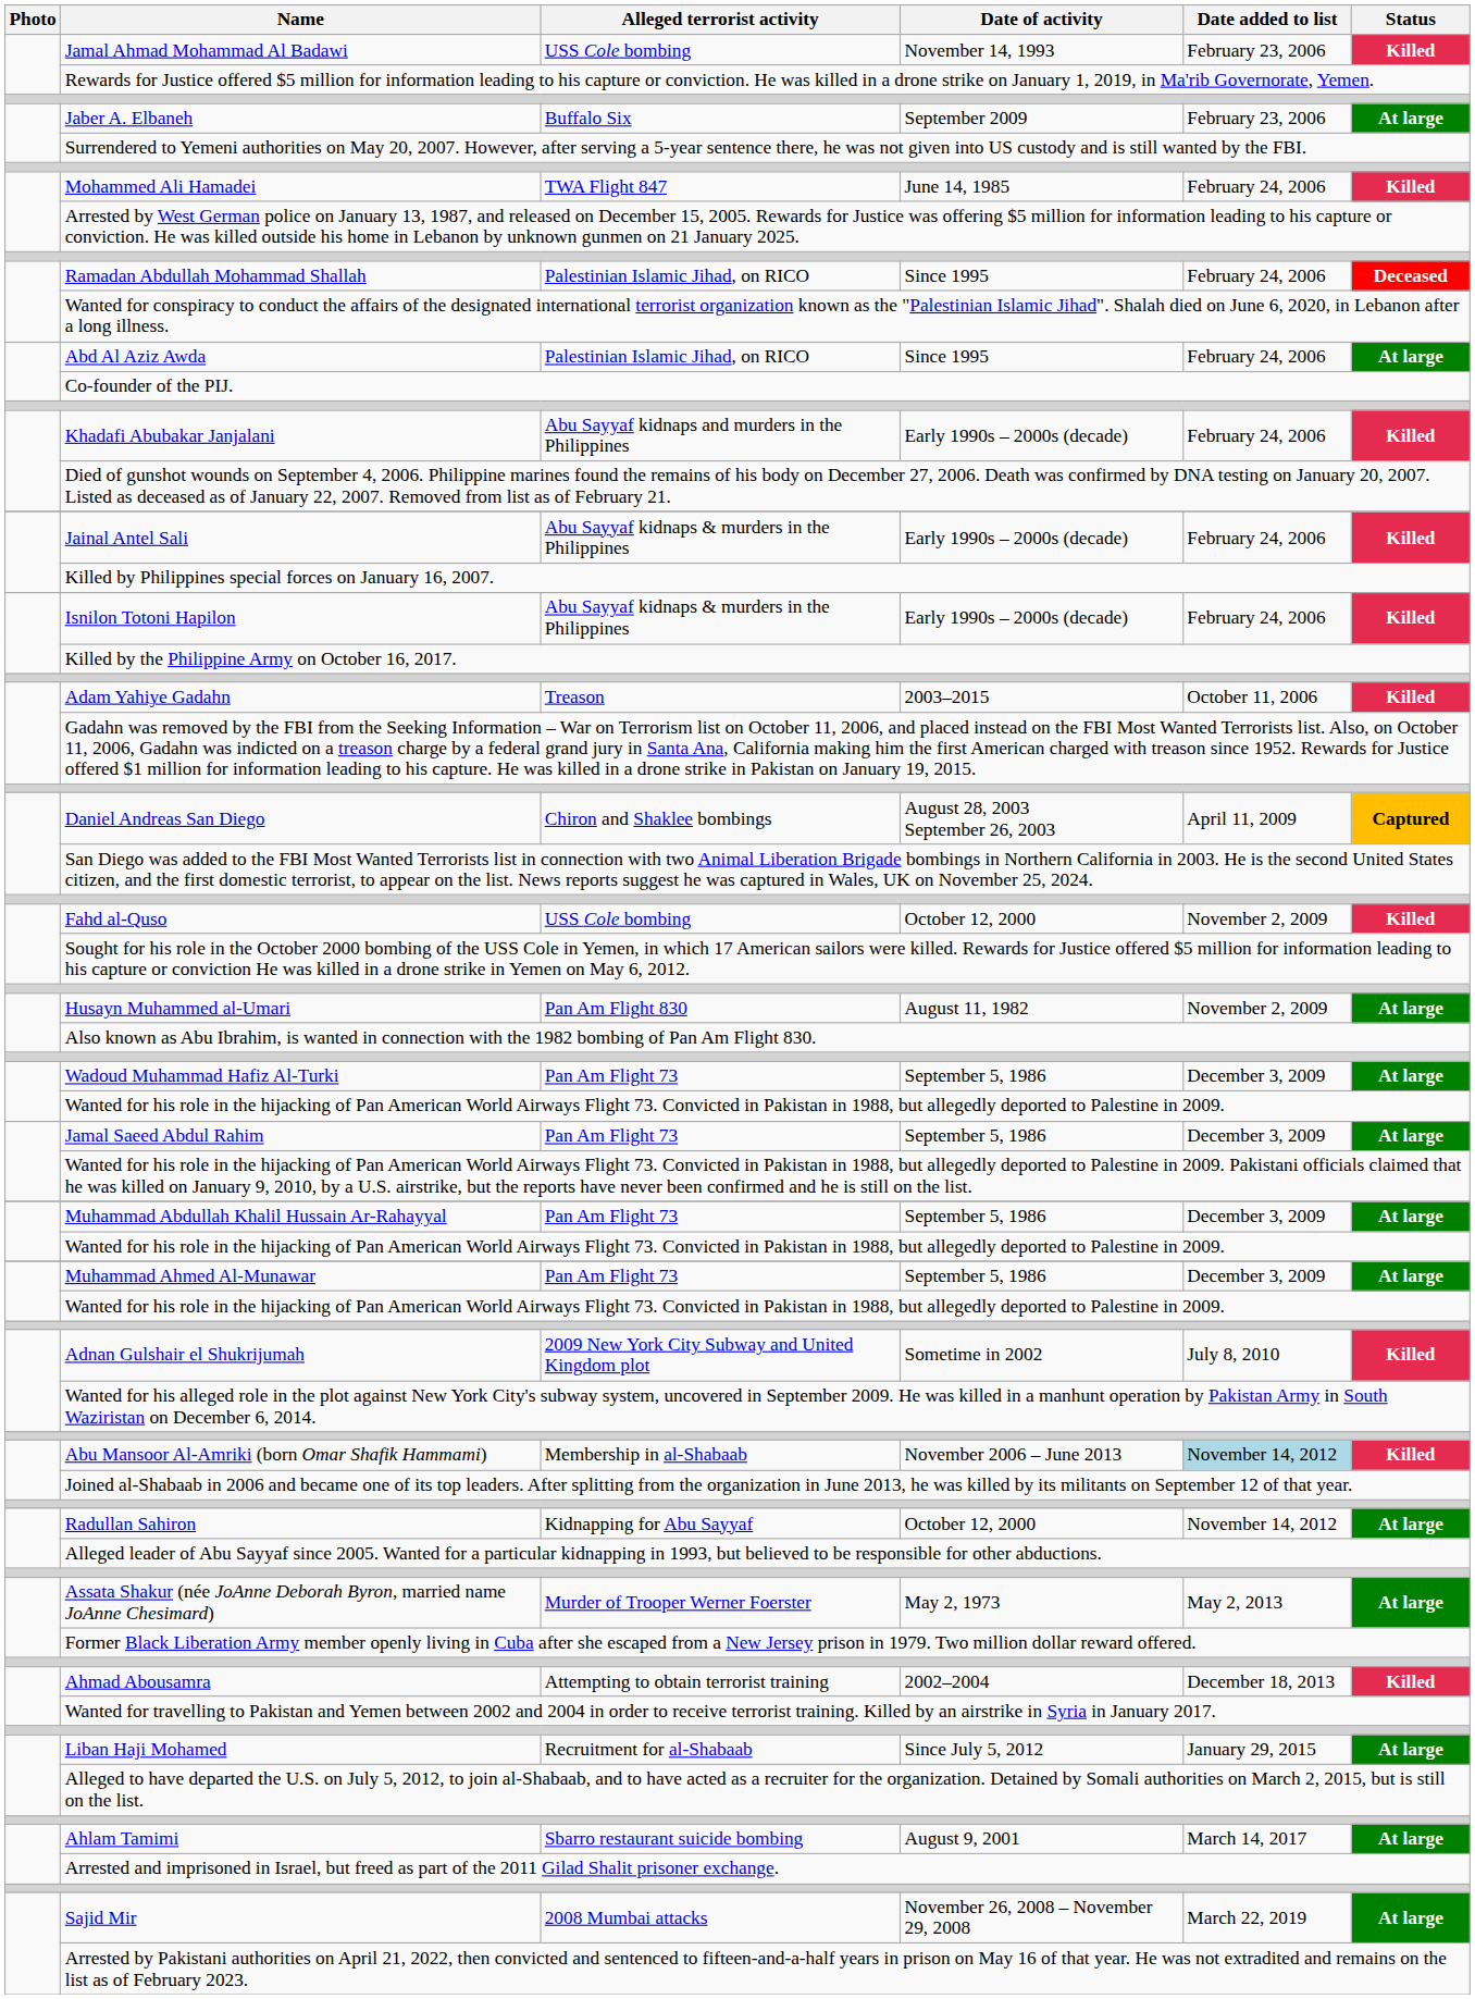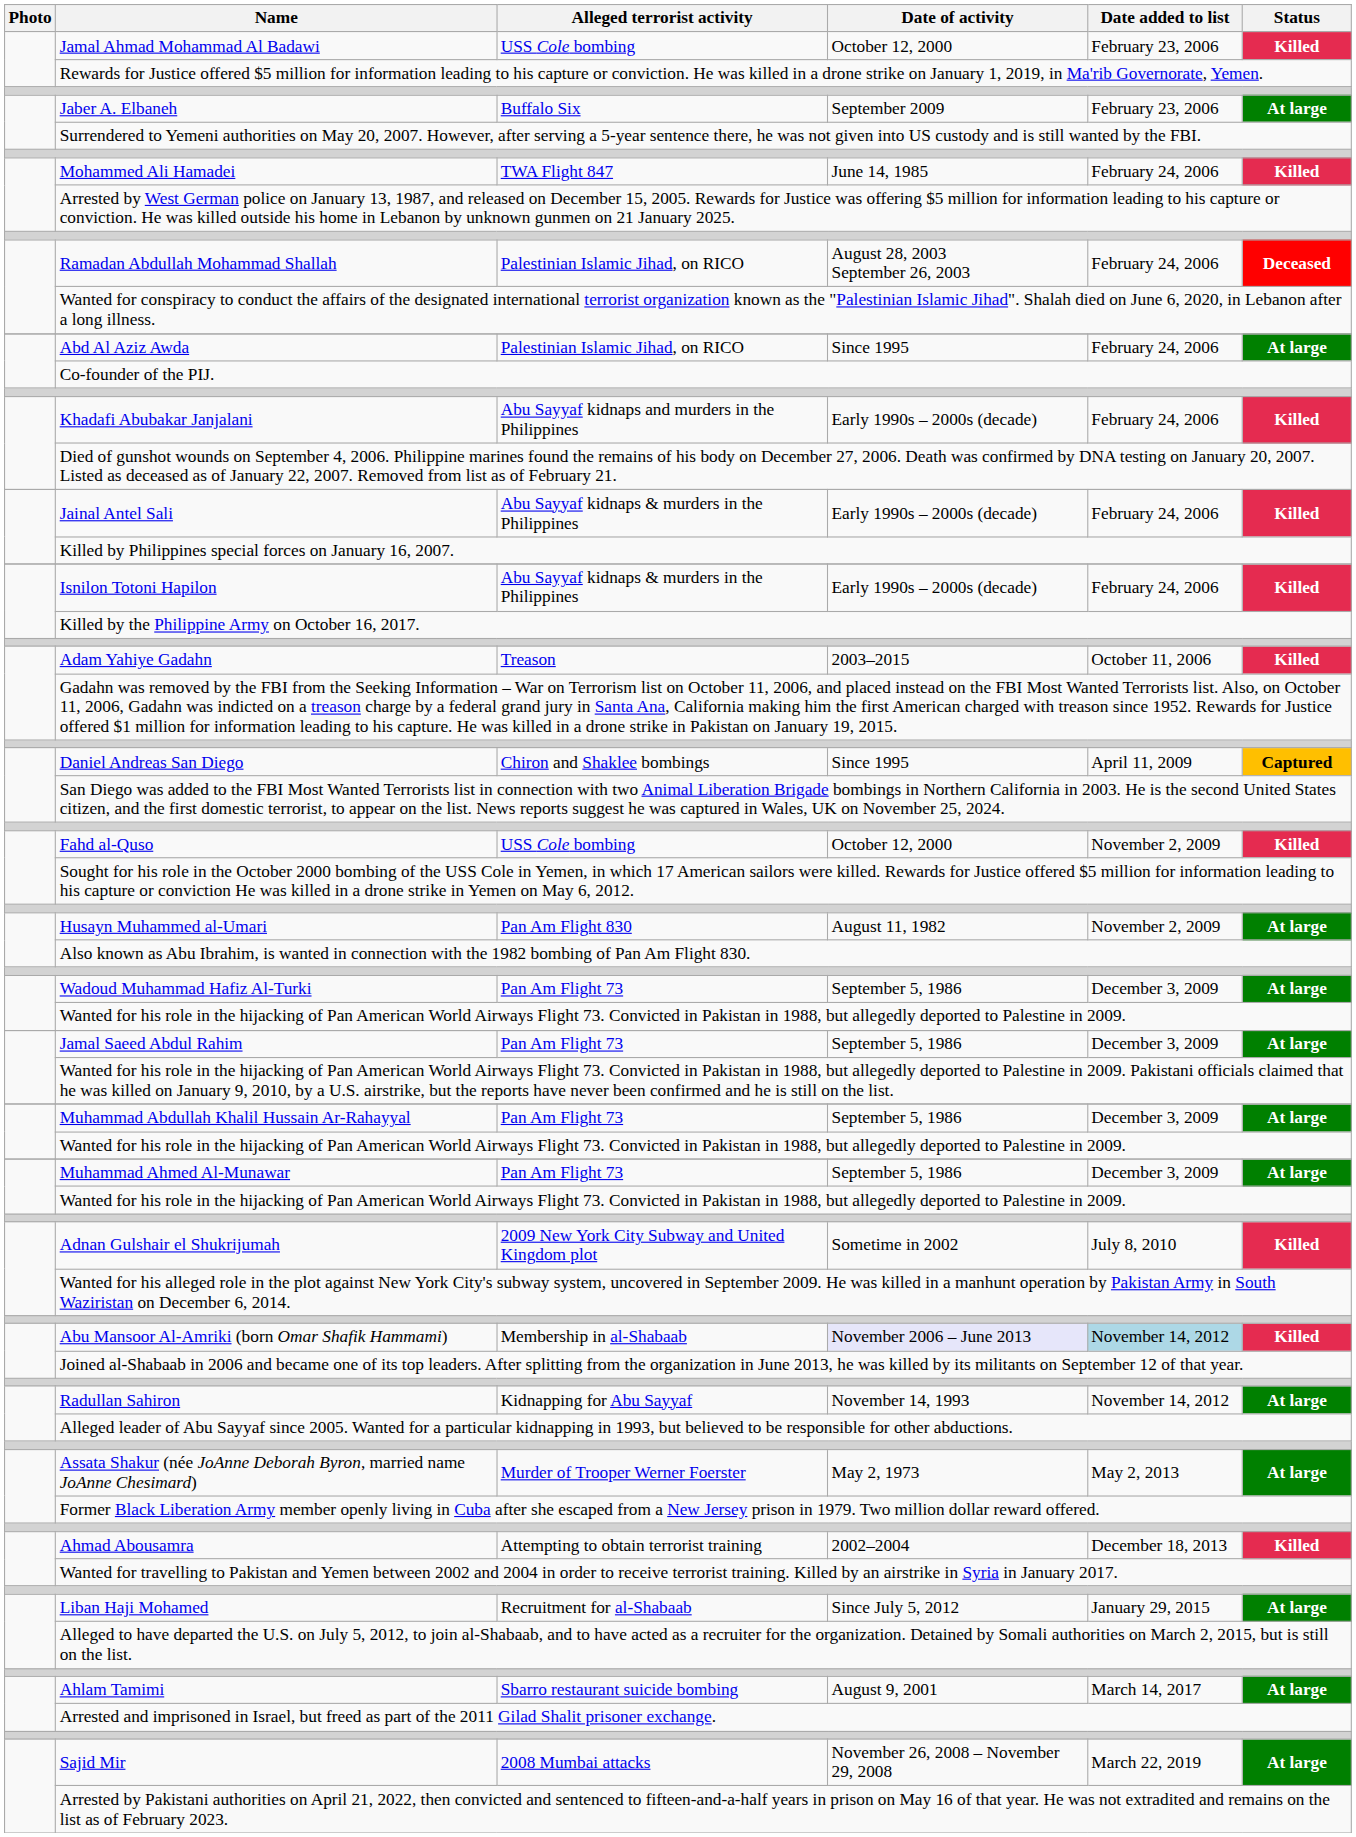 <table class="wikitable">
 <tr>
 <th style="width:2em">Photo</th>
 <th>Name</th>
 <th>Alleged terrorist activity</th>
 <th>Date of activity</th>
 <th>Date added to list</th>
 <th>Status</th>
 </tr>
 <tr>
 <td rowSpan="2"></td>
 <td style="height:10px;"><a href='#'>Jamal Ahmad Mohammad Al Badawi</a></td>
 <td><a href='#'>USS <em>Cole</em> bombing</a></td>
-<td>November 14, 1993</td>
+<td>October 12, 2000</td>
 <td>February 23, 2006</td>
 <td style="background:#e52b50; color:white; text-align:center;"><strong>Killed</strong></td>
 </tr>
 <tr>
 <td colspan="5" style="vertical-align:top;">Rewards for Justice offered $5 million for information leading to his capture or conviction. He was killed in a drone strike on January 1, 2019, in <a href='#'>Ma'rib Governorate</a>, <a href='#'>Yemen</a>.</td>
 </tr>
 <tr>
 <td colspan="6" style="background:lightgrey;"></td>
 </tr>
 <tr>
 <td rowSpan="2"></td>
 <td style="height:10px;"><a href='#'>Jaber A. Elbaneh</a></td>
 <td><a href='#'>Buffalo Six</a></td>
 <td>September 2009</td>
 <td>February 23, 2006</td>
 <td style="background:green; color:white; text-align:center;"><strong>At large</strong></td>
 </tr>
 <tr>
 <td colspan="5" style="vertical-align:top;">Surrendered to Yemeni authorities on May 20, 2007. However, after serving a 5-year sentence there, he was not given into US custody and is still wanted by the FBI.</td>
 </tr>
 <tr>
 <td colspan="6" style="background:lightgrey;"></td>
 </tr>
 <tr>
 <td rowSpan="2"></td>
 <td style="height:10px;"><a href='#'>Mohammed Ali Hamadei</a></td>
 <td><a href='#'>TWA Flight 847</a></td>
 <td>June 14, 1985</td>
 <td>February 24, 2006</td>
 <td style="background:#e52b50; color:white; text-align:center;"><strong>Killed</strong></td>
 </tr>
 <tr>
 <td colspan="5" style="vertical-align:top;">Arrested by <a href='#'>West German</a> police on January 13, 1987, and released on December 15, 2005. Rewards for Justice was offering $5 million for information leading to his capture or conviction. He was killed outside his home in Lebanon by unknown gunmen on 21 January 2025.</td>
 </tr>
 <tr>
 <td colspan="6" style="background:lightgrey;"></td>
 </tr>
 <tr>
 <td rowSpan="2"></td>
 <td style="height:10px;"><a href='#'>Ramadan Abdullah Mohammad Shallah</a></td>
 <td><a href='#'>Palestinian Islamic Jihad</a>, on RICO</td>
-<td>Since 1995</td>
+<td>August 28, 2003<br>September 26, 2003</td>
 <td>February 24, 2006</td>
 <td style="background:red; color:white; text-align:center;"><strong>Deceased</strong></td>
 </tr>
 <tr>
 <td colspan="5" style="vertical-align:top;">Wanted for conspiracy to conduct the affairs of the designated international <a href='#'>terrorist organization</a> known as the "<a href='#'>Palestinian Islamic Jihad</a>". Shalah died on June 6, 2020, in Lebanon after a long illness.</td>
 </tr>
 <tr>
 </tr>
 <tr>
 <td rowSpan=2></td>
 <td style="height:10px;"><a href='#'>Abd Al Aziz Awda</a></td>
 <td><a href='#'>Palestinian Islamic Jihad</a>, on RICO</td>
 <td>Since 1995</td>
 <td>February 24, 2006</td>
 <td style="background:green; color:white; text-align:center;"><strong>At large</strong></td>
 </tr>
 <tr>
 <td colspan="5" style="vertical-align:top;">Co-founder of the PIJ.</td>
 </tr>
 <tr>
 <td colspan="6" style="background:lightgrey;"></td>
 </tr>
 <tr>
 <td rowSpan="2"></td>
 <td style="height:10px;"><a href='#'>Khadafi Abubakar Janjalani</a></td>
 <td><a href='#'>Abu Sayyaf</a> kidnaps and murders in the Philippines</td>
 <td>Early 1990s – 2000s (decade)</td>
 <td>February 24, 2006</td>
 <td style="background:#e52b50; color:white; text-align:center;"><strong>Killed</strong></td>
 </tr>
 <tr>
 <td colspan="5" style="vertical-align:top;">Died of gunshot wounds on September 4, 2006. Philippine marines found the remains of his body on December 27, 2006. Death was confirmed by DNA testing on January 20, 2007. Listed as deceased as of January 22, 2007. Removed from list as of February 21.</td>
 </tr>
 <tr>
 </tr>
 <tr>
 <td rowSpan="2"></td>
 <td style="height:10px;"><a href='#'>Jainal Antel Sali</a></td>
 <td><a href='#'>Abu Sayyaf</a> kidnaps & murders in the Philippines</td>
 <td>Early 1990s – 2000s (decade)</td>
 <td>February 24, 2006</td>
 <td style="background:#e52b50; color:white; text-align:center;"><strong>Killed</strong></td>
 </tr>
 <tr>
 <td colspan="5" style="vertical-align:top;">Killed by Philippines special forces on January 16, 2007.</td>
 </tr>
 <tr>
 </tr>
 <tr>
 <td rowSpan="2"></td>
 <td style="height:10px;"><a href='#'>Isnilon Totoni Hapilon</a></td>
 <td><a href='#'>Abu Sayyaf</a> kidnaps & murders in the Philippines</td>
 <td>Early 1990s – 2000s (decade)</td>
 <td>February 24, 2006</td>
 <td style="background:#e52b50; color:white; text-align:center;"><strong>Killed</strong></td>
 </tr>
 <tr>
 <td colspan="5" style="vertical-align:top;">Killed by the <a href='#'>Philippine Army</a> on October 16, 2017.</td>
 </tr>
 <tr>
 <td colspan="6" style="background:lightgrey;"></td>
 </tr>
 <tr>
 <td rowSpan="2"></td>
 <td style="height:10px;"><a href='#'>Adam Yahiye Gadahn</a></td>
 <td><a href='#'>Treason</a></td>
 <td>2003–2015</td>
 <td>October 11, 2006</td>
 <td style="background:#e52b50; color:white; text-align:center;"><strong>Killed</strong></td>
 </tr>
 <tr>
 <td colspan="5" style="vertical-align:top;">Gadahn was removed by the FBI from the Seeking Information – War on Terrorism list on October 11, 2006, and placed instead on the FBI Most Wanted Terrorists list. Also, on October 11, 2006, Gadahn was indicted on a <a href='#'>treason</a> charge by a federal grand jury in <a href='#'>Santa Ana</a>, California making him the first American charged with treason since 1952. Rewards for Justice offered $1 million for information leading to his capture. He was killed in a drone strike in Pakistan on January 19, 2015.</td>
 </tr>
 <tr>
 <td colspan="6" style="background:lightgrey;"></td>
 </tr>
 <tr>
 <td rowSpan="2"></td>
 <td style="height:10px;"><a href='#'>Daniel Andreas San Diego</a></td>
 <td><a href='#'>Chiron</a> and <a href='#'>Shaklee</a> bombings</td>
-<td>August 28, 2003<br>September 26, 2003</td>
+<td>Since 1995</td>
 <td>April 11, 2009</td>
 <td style="background:#ffbf00; color:black; text-align:center;"><strong>Captured</strong></td>
 </tr>
 <tr>
 <td colspan="5" style="vertical-align:top;">San Diego was added to the FBI Most Wanted Terrorists list in connection with two <a href='#'>Animal Liberation Brigade</a> bombings in Northern California in 2003. He is the second United States citizen, and the first domestic terrorist, to appear on the list. News reports suggest he was captured in Wales, UK on November 25, 2024.</td>
 </tr>
 <tr>
 <td colspan="6" style="background:lightgrey;"></td>
 </tr>
 <tr>
 <td rowSpan="2"></td>
 <td style="height:10px;"><a href='#'>Fahd al-Quso</a></td>
 <td><a href='#'>USS <em>Cole</em> bombing</a></td>
 <td>October 12, 2000</td>
 <td>November 2, 2009</td>
 <td style="background:#e52b50; color:white; text-align:center;"><strong>Killed</strong></td>
 </tr>
 <tr>
 <td colspan="5" style="vertical-align:top;">Sought for his role in the October 2000 bombing of the USS Cole in Yemen, in which 17 American sailors were killed. Rewards for Justice offered $5 million for information leading to his capture or conviction He was killed in a drone strike in Yemen on May 6, 2012.</td>
 </tr>
 <tr>
 <td colspan="6" style="background:lightgrey;"></td>
 </tr>
 <tr>
 <td rowSpan="2"></td>
 <td style="height:10px;"><a href='#'>Husayn Muhammed al-Umari</a></td>
 <td><a href='#'>Pan Am Flight 830</a></td>
 <td>August 11, 1982</td>
 <td>November 2, 2009</td>
 <td style="background:green; color:white; text-align:center;"><strong>At large</strong></td>
 </tr>
 <tr>
 <td colspan="5" style="vertical-align:top;">Also known as Abu Ibrahim, is wanted in connection with the 1982 bombing of Pan Am Flight 830.</td>
 </tr>
 <tr>
 <td colspan="6" style="background:lightgrey;"></td>
 </tr>
 <tr>
 <td rowSpan="2"></td>
 <td style="height:10px;"><a href='#'>Wadoud Muhammad Hafiz Al-Turki</a></td>
 <td><a href='#'>Pan Am Flight 73</a></td>
 <td>September 5, 1986</td>
 <td>December 3, 2009</td>
 <td style="background:green; color:white; text-align:center;"><strong>At large</strong></td>
 </tr>
 <tr>
 <td colspan="5" style="vertical-align:top;">Wanted for his role in the hijacking of Pan American World Airways Flight 73. Convicted in Pakistan in 1988, but allegedly deported to Palestine in 2009.</td>
 </tr>
 <tr>
 </tr>
 <tr>
 <td rowSpan="2"> </td>
 <td style="height:10px;"><a href='#'>Jamal Saeed Abdul Rahim</a></td>
 <td><a href='#'>Pan Am Flight 73</a></td>
 <td>September 5, 1986</td>
 <td>December 3, 2009</td>
 <td style="background:green; color:white; text-align:center;"><strong>At large</strong></td>
 </tr>
 <tr>
 <td colspan="5" style="vertical-align:top;">Wanted for his role in the hijacking of Pan American World Airways Flight 73. Convicted in Pakistan in 1988, but allegedly deported to Palestine in 2009. Pakistani officials claimed that he was killed on January 9, 2010, by a U.S. airstrike, but the reports have never been confirmed and he is still on the list.</td>
 </tr>
 <tr>
 </tr>
 <tr>
 <td rowSpan="2"></td>
 <td style="height:10px;"><a href='#'>Muhammad Abdullah Khalil Hussain Ar-Rahayyal</a></td>
 <td><a href='#'>Pan Am Flight 73</a></td>
 <td>September 5, 1986</td>
 <td>December 3, 2009</td>
 <td style="background:green; color:white; text-align:center;"><strong>At large</strong></td>
 </tr>
 <tr>
 <td colspan="5" style="vertical-align:top;">Wanted for his role in the hijacking of Pan American World Airways Flight 73. Convicted in Pakistan in 1988, but allegedly deported to Palestine in 2009.</td>
 </tr>
 <tr>
 </tr>
 <tr>
 <td rowSpan="2"></td>
 <td style="height:10px;"><a href='#'>Muhammad Ahmed Al-Munawar</a></td>
 <td><a href='#'>Pan Am Flight 73</a></td>
 <td>September 5, 1986</td>
 <td>December 3, 2009</td>
 <td style="background:green; color:white; text-align:center;"><strong>At large</strong></td>
 </tr>
 <tr>
 <td colspan="5" style="vertical-align:top;">Wanted for his role in the hijacking of Pan American World Airways Flight 73. Convicted in Pakistan in 1988, but allegedly deported to Palestine in 2009.</td>
 </tr>
 <tr>
 <td colspan="6" style="background:lightgrey;"></td>
 </tr>
 <tr>
 <td rowSpan="2"></td>
 <td style="height:10px;"><a href='#'>Adnan Gulshair el Shukrijumah</a></td>
 <td><a href='#'>2009 New York City Subway and United Kingdom plot</a></td>
 <td>Sometime in 2002</td>
 <td>July 8, 2010</td>
 <td style="background:#e52b50; color:white; text-align:center;"><strong>Killed</strong></td>
 </tr>
 <tr>
 <td colspan="5" style="vertical-align:top;">Wanted for his alleged role in the plot against New York City's subway system, uncovered in September 2009. He was killed in a manhunt operation by <a href='#'>Pakistan Army</a> in <a href='#'>South Waziristan</a> on December 6, 2014.</td>
 </tr>
 <tr>
 <td colspan="6" style="background:lightgrey;"></td>
 </tr>
 <tr>
 <td rowspan="2"></td>
 <td><a href='#'>Abu Mansoor Al-Amriki</a> (born <em>Omar Shafik Hammami</em>)</td>
 <td>Membership in <a href='#'>al-Shabaab</a></td>
-<td>November 2006 – June 2013</td>
+<td style="background: lavender;">November 2006 – June 2013</td>
 <td style="background: lightblue;">November 14, 2012</td>
 <td style="background:#e52b50; color:white; text-align:center;"><strong>Killed</strong></td>
 </tr>
 <tr>
 <td colspan="5">Joined al-Shabaab in 2006 and became one of its top leaders. After splitting from the organization in June 2013, he was killed by its militants on September 12 of that year.</td>
 </tr>
 <tr>
 <td colspan="6" style="background:lightgrey;"></td>
 </tr>
 <tr>
 <td rowspan="2"></td>
 <td><a href='#'>Radullan Sahiron</a></td>
 <td>Kidnapping for <a href='#'>Abu Sayyaf</a></td>
-<td>October 12, 2000</td>
+<td>November 14, 1993</td>
 <td>November 14, 2012</td>
 <td style="background:green; color:white; text-align:center;"><strong>At large</strong></td>
 </tr>
 <tr>
 <td colspan="5">Alleged leader of Abu Sayyaf since 2005. Wanted for a particular kidnapping in 1993, but believed to be responsible for other abductions.</td>
 </tr>
 <tr>
 <td colspan="6" style="background:lightgrey;"></td>
 </tr>
 <tr>
 <td rowSpan="2"></td>
 <td style="height:10px;"><a href='#'>Assata Shakur</a> (née <em>JoAnne Deborah Byron</em>, married name <em>JoAnne Chesimard</em>)</td>
 <td><a href='#'>Murder of Trooper Werner Foerster</a></td>
 <td>May 2, 1973</td>
 <td>May 2, 2013</td>
 <td style="background:green; color:white; text-align:center;"><strong>At large</strong></td>
 </tr>
 <tr>
 <td colspan="5" style="vertical-align:top;">Former <a href='#'>Black Liberation Army</a> member openly living in <a href='#'>Cuba</a> after she escaped from a <a href='#'>New Jersey</a> prison in 1979. Two million dollar reward offered.</td>
 </tr>
 <tr>
 <td colspan="6" style="background:lightgrey;"></td>
 </tr>
 <tr>
 <td rowspan="2"></td>
 <td><a href='#'>Ahmad Abousamra</a></td>
 <td>Attempting to obtain terrorist training</td>
 <td>2002–2004</td>
 <td>December 18, 2013</td>
 <td style="background:#e52b50; color:white; text-align:center;"><strong>Killed</strong></td>
 </tr>
 <tr>
 <td colspan="5">Wanted for travelling to Pakistan and Yemen between 2002 and 2004 in order to receive terrorist training. Killed by an airstrike in <a href='#'>Syria</a> in January 2017.</td>
 </tr>
 <tr>
 <td colspan="6" style="background:lightgrey;"></td>
 </tr>
 <tr>
 <td rowspan="2"></td>
 <td><a href='#'>Liban Haji Mohamed</a></td>
 <td>Recruitment for <a href='#'>al-Shabaab</a></td>
 <td>Since July 5, 2012</td>
 <td>January 29, 2015</td>
 <td style="background:green; color:white; text-align:center;"><strong>At large</strong></td>
 </tr>
 <tr>
 <td colspan="5">Alleged to have departed the U.S. on July 5, 2012, to join al-Shabaab, and to have acted as a recruiter for the organization. Detained by Somali authorities on March 2, 2015, but is still on the list.</td>
 </tr>
 <tr>
 <td colspan="6" style="background:lightgrey;"></td>
 </tr>
 <tr>
 <td rowspan="2"></td>
 <td><a href='#'>Ahlam Tamimi</a></td>
 <td><a href='#'>Sbarro restaurant suicide bombing</a></td>
 <td>August 9, 2001</td>
 <td>March 14, 2017</td>
 <td style="background:green; color:white; text-align:center;"><strong>At large</strong></td>
 </tr>
 <tr>
 <td colspan="5">Arrested and imprisoned in Israel, but freed as part of the 2011 <a href='#'>Gilad Shalit prisoner exchange</a>.</td>
 </tr>
 <tr>
 <td colspan="6" style="background:lightgrey;"></td>
 </tr>
 <tr>
 <td rowspan="2"></td>
 <td><a href='#'>Sajid Mir</a></td>
 <td><a href='#'>2008 Mumbai attacks</a></td>
 <td>November 26, 2008 – November 29, 2008</td>
 <td>March 22, 2019</td>
 <td style="background:green; color:white; text-align:center;"><strong>At large</strong></td>
 </tr>
 <tr>
 <td colspan="5">Arrested by Pakistani authorities on April 21, 2022, then convicted and sentenced to fifteen-and-a-half years in prison on May 16 of that year. He was not extradited and remains on the list as of February 2023.</td>
 </tr>
 </table>
